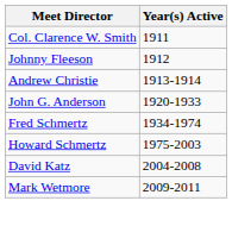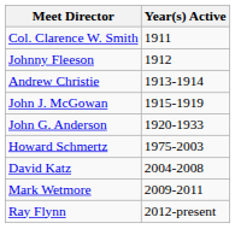 <table class="wikitable">
 <tr>
 <th>Meet Director</th>
 <th>Year(s) Active</th>
 </tr>
 <tr>
 <td><a href='#'>Col. Clarence W. Smith</a></td>
 <td>1911</td>
 </tr>
 <tr>
 <td><a href='#'>Johnny Fleeson</a></td>
 <td>1912</td>
 </tr>
 <tr>
 <td><a href='#'>Andrew Christie</a></td>
 <td>1913-1914</td>
 </tr>
 <tr>
+<td><a href='#'>John J. McGowan</a></td>
+<td>1915-1919</td>
+</tr>
+<tr>
 <td><a href='#'>John G. Anderson</a></td>
 <td>1920-1933</td>
-</tr>
-<tr>
-<td><a href='#'>Fred Schmertz</a></td>
-<td>1934-1974</td>
 </tr>
 <tr>
 <td><a href='#'>Howard Schmertz</a></td>
 <td>1975-2003</td>
 </tr>
 <tr>
 <td><a href='#'>David Katz</a></td>
 <td>2004-2008</td>
 </tr>
 <tr>
 <td><a href='#'>Mark Wetmore</a></td>
 <td>2009-2011</td>
 </tr>
+<tr>
+<td><a href='#'>Ray Flynn</a></td>
+<td>2012-present</td>
+</tr>
 </table>
